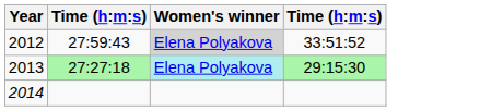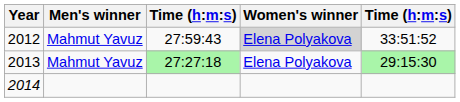 <table class="wikitable sortable" style="text-align:center">
 <tr>
 <th>Year</th>
+<th class=unsortable>Men's winner</th>
 <th>Time (<a href='#'>h</a>:<a href='#'>m</a>:<a href='#'>s</a>)</th>
 <th class=unsortable>Women's winner</th>
 <th>Time (<a href='#'>h</a>:<a href='#'>m</a>:<a href='#'>s</a>)</th>
 </tr>
 <tr>
 <td>2012</td>
+<td align=left> <a href='#'>Mahmut Yavuz</a></td>
 <td>27:59:43</td>
 <td align=left style="background: lightgrey;"> <a href='#'>Elena Polyakova</a></td>
 <td>33:51:52</td>
 </tr>
 <tr>
 <td>2013</td>
+<td align=left> <a href='#'>Mahmut Yavuz</a></td>
 <td bgcolor=#A9F5A9>27:27:18</td>
-<td align=left style="background: paleturquoise;"> <a href='#'>Elena Polyakova</a></td>
+<td align=left> <a href='#'>Elena Polyakova</a></td>
 <td bgcolor=#A9F5A9>29:15:30</td>
 </tr>
 <tr>
 <td><em>2014</em></td>
+<td align=left></td>
 <td></td>
 <td align=left></td>
 <td></td>
 </tr>
 </table>
